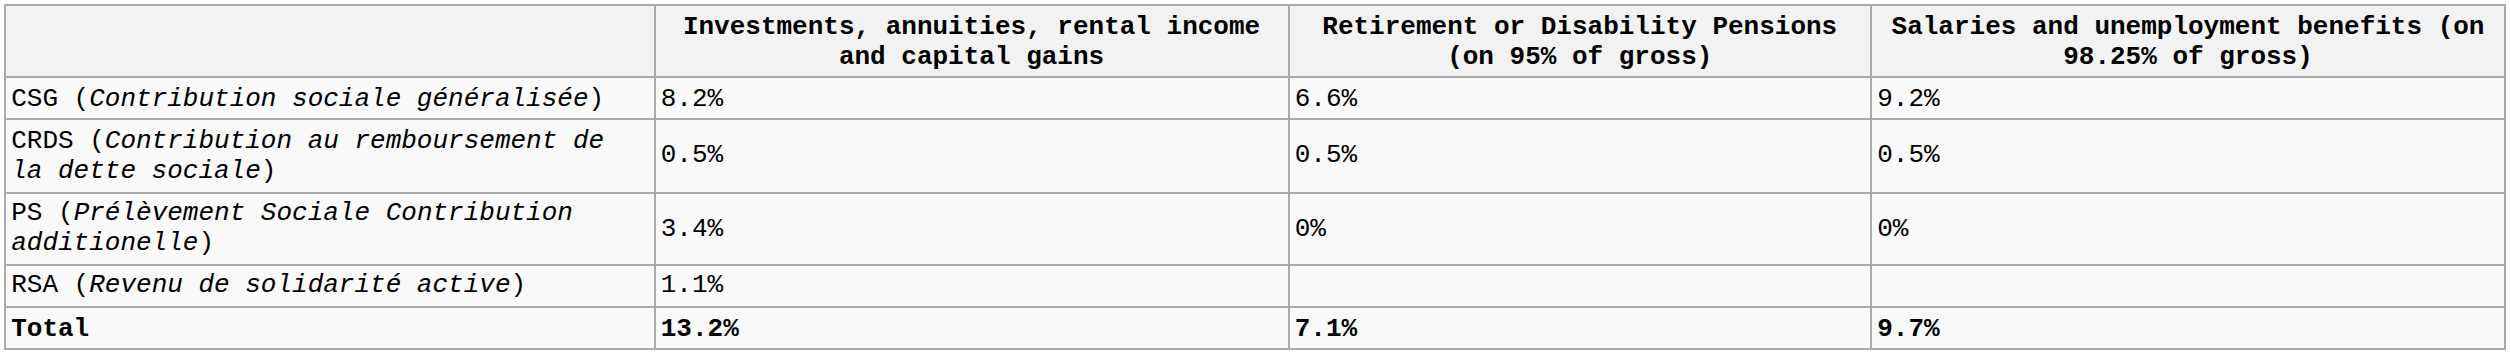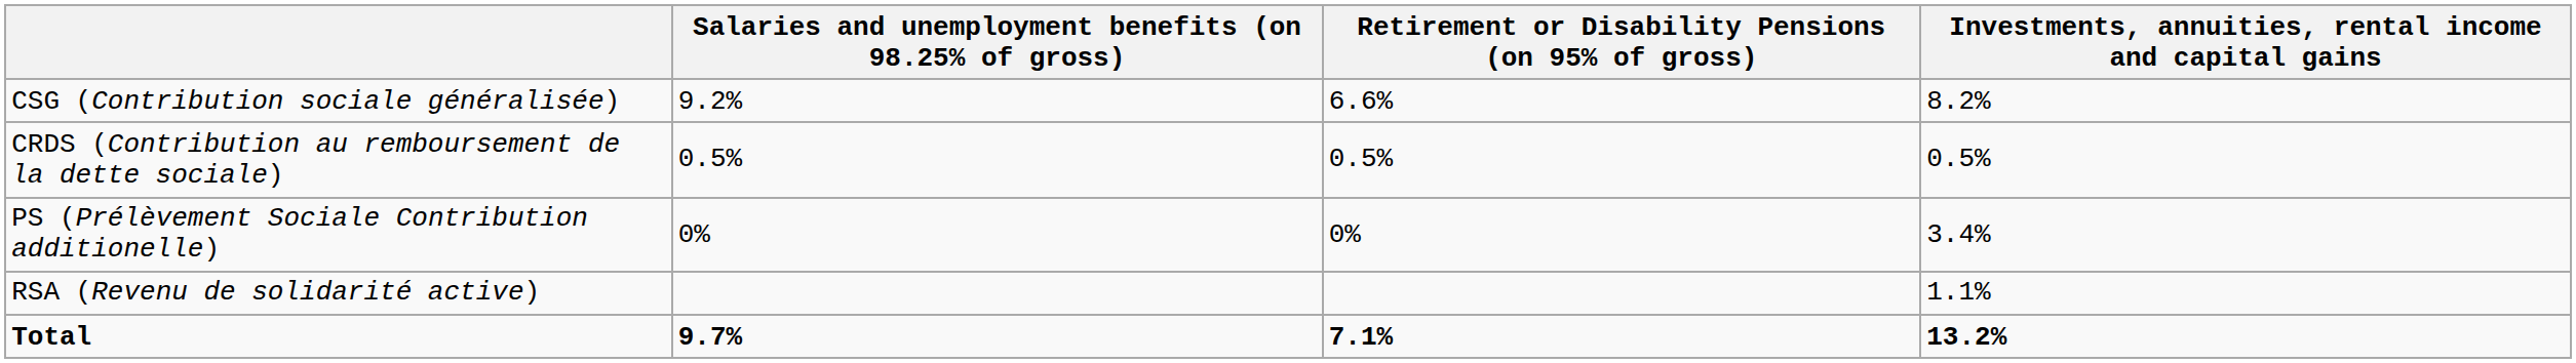 <table class="wikitable">
 <tr>
 <th></th>
+<th>Salaries and unemployment benefits (on 98.25% of gross)</th>
+<th>Retirement or Disability Pensions (on 95% of gross)</th>
 <th>Investments, annuities, rental income and capital gains</th>
-<th>Retirement or Disability Pensions (on 95% of gross)</th>
-<th>Salaries and unemployment benefits (on 98.25% of gross)</th>
 </tr>
 <tr>
 <td>CSG (<em>Contribution sociale généralisée</em>)</td>
+<td>9.2%</td>
+<td>6.6%</td>
 <td>8.2%</td>
-<td>6.6%</td>
-<td>9.2%</td>
 </tr>
 <tr>
 <td>CRDS (<em>Contribution au remboursement de la dette sociale</em>)</td>
 <td>0.5%</td>
 <td>0.5%</td>
 <td>0.5%</td>
 </tr>
 <tr>
 <td>PS (<em>Prélèvement Sociale Contribution additionelle</em>)</td>
-<td>3.4%</td>
 <td>0%</td>
 <td>0%</td>
+<td>3.4%</td>
 </tr>
 <tr>
 <td>RSA (<em>Revenu de solidarité active</em>)</td>
-<td>1.1%</td>
 <td></td>
 <td></td>
+<td>1.1%</td>
 </tr>
 <tr>
 <td><strong>Total</strong></td>
+<td><strong>9.7%</strong></td>
+<td><strong>7.1%</strong></td>
 <td><strong>13.2%</strong></td>
-<td><strong>7.1%</strong></td>
-<td><strong>9.7%</strong></td>
 </tr>
 </table>
